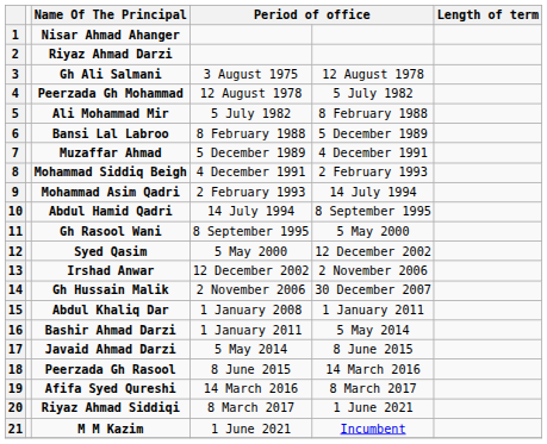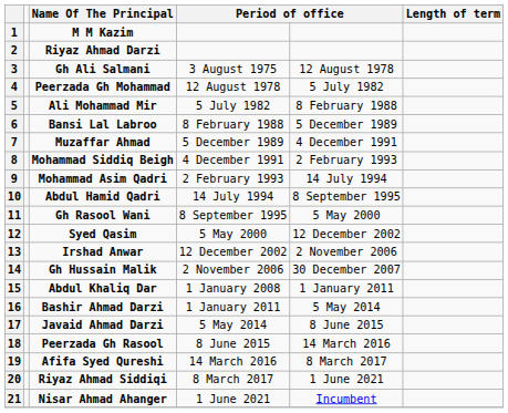 <table class="sortable wikitable ">
 <tr>
 <th></th>
 <td></td>
 <th>Name Of The Principal</th>
 <th colspan="2" class="sortable">Period of office</th>
 <th>Length of term</th>
 </tr>
 <tr align="center">
 <th>1</th>
 <td></td>
-<td><strong>Nisar Ahmad Ahanger</strong></td>
+<td><strong>M M Kazim</strong></td>
 <td></td>
 <td></td>
 <td></td>
 </tr>
 <tr align="center">
 <th>2</th>
 <td></td>
 <td><strong>Riyaz Ahmad Darzi</strong></td>
 <td></td>
 <td></td>
 <td></td>
 </tr>
 <tr align="center">
 <th>3</th>
 <td></td>
 <td><strong>Gh Ali Salmani</strong></td>
 <td>3 August 1975</td>
 <td>12 August 1978</td>
 <td></td>
 </tr>
 <tr align="center">
 <th>4</th>
 <td></td>
 <td><strong>Peerzada Gh Mohammad</strong></td>
 <td>12 August 1978</td>
 <td>5 July 1982</td>
 <td></td>
 </tr>
 <tr align="center">
 <th>5</th>
 <td></td>
 <td><strong>Ali Mohammad Mir</strong></td>
 <td>5 July 1982</td>
 <td>8 February 1988</td>
 <td></td>
 </tr>
 <tr align="center">
 <th>6</th>
 <td></td>
 <td><strong>Bansi Lal Labroo</strong></td>
 <td>8 February 1988</td>
 <td>5 December 1989</td>
 <td></td>
 </tr>
 <tr align="center">
 <th>7</th>
 <td></td>
 <td><strong>Muzaffar Ahmad</strong></td>
 <td>5 December 1989</td>
 <td>4 December 1991</td>
 <td></td>
 </tr>
 <tr align="center">
 <th>8</th>
 <td></td>
 <td><strong>Mohammad Siddiq Beigh</strong></td>
 <td>4 December 1991</td>
 <td>2 February 1993</td>
 <td></td>
 </tr>
 <tr align="center">
 <th>9</th>
 <td></td>
 <td><strong>Mohammad Asim Qadri</strong></td>
 <td>2 February 1993</td>
 <td>14 July 1994</td>
 <td></td>
 </tr>
 <tr align="center">
 <th>10</th>
 <td></td>
 <td><strong>Abdul Hamid Qadri</strong></td>
 <td>14 July 1994</td>
 <td>8 September 1995</td>
 <td></td>
 </tr>
 <tr align="center">
 <th>11</th>
 <td></td>
 <td><strong>Gh Rasool Wani</strong></td>
 <td>8 September 1995</td>
 <td>5 May 2000</td>
 <td></td>
 </tr>
 <tr align="center">
 <th>12</th>
 <td></td>
 <td><strong>Syed Qasim</strong></td>
 <td>5 May 2000</td>
 <td>12 December 2002</td>
 <td></td>
 </tr>
 <tr align="center">
 <th>13</th>
 <td></td>
 <td><strong>Irshad Anwar</strong></td>
 <td>12 December 2002</td>
 <td>2 November 2006</td>
 <td></td>
 </tr>
 <tr align="center">
 <th>14</th>
 <td></td>
 <td><strong>Gh Hussain Malik</strong></td>
 <td>2 November 2006</td>
 <td>30 December 2007</td>
 <td></td>
 </tr>
 <tr align="center">
 <th>15</th>
 <td></td>
 <td><strong>Abdul Khaliq Dar</strong></td>
 <td>1 January 2008</td>
 <td>1 January 2011</td>
 <td></td>
 </tr>
 <tr align="center">
 <th>16</th>
 <td></td>
 <td><strong>Bashir Ahmad Darzi</strong></td>
 <td>1 January 2011</td>
 <td>5 May 2014</td>
 <td></td>
 </tr>
 <tr align="center">
 <th>17</th>
 <td></td>
 <td><strong>Javaid Ahmad Darzi</strong></td>
 <td>5 May 2014</td>
 <td>8 June 2015</td>
 <td></td>
 </tr>
 <tr align="center">
 <th>18</th>
 <td></td>
 <td><strong>Peerzada Gh Rasool</strong></td>
 <td>8 June 2015</td>
 <td>14 March 2016</td>
 <td></td>
 </tr>
 <tr align="center">
 <th>19</th>
 <td></td>
 <td><strong>Afifa Syed Qureshi</strong></td>
 <td>14 March 2016</td>
 <td>8 March 2017</td>
 <td></td>
 </tr>
 <tr align="center">
 <th>20</th>
 <td></td>
 <td><strong>Riyaz Ahmad Siddiqi</strong></td>
 <td>8 March 2017</td>
 <td>1 June 2021</td>
 <td></td>
 </tr>
 <tr align="center">
 <th>21</th>
 <td></td>
-<td><strong>M M Kazim</strong></td>
+<td><strong>Nisar Ahmad Ahanger</strong></td>
 <td>1 June 2021</td>
 <td><a href='#'>Incumbent</a></td>
 <td></td>
 </tr>
 <tr align="center">
 </tr>
 </table>
